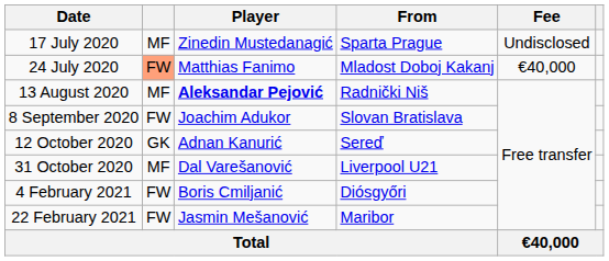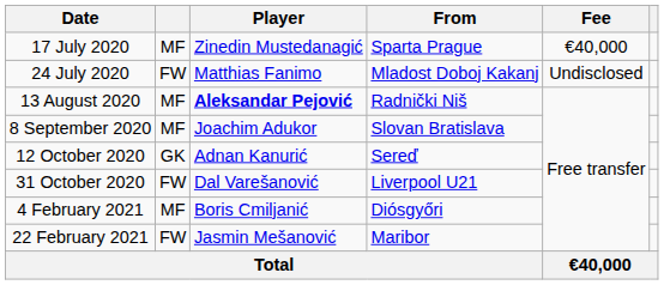 <table class="wikitable" style="text-align:center;">
 <tr>
 <th>Date</th>
 <th></th>
 <th>Player</th>
 <th>From</th>
 <th>Fee</th>
 <th></th>
 </tr>
 <tr>
 <td>17 July 2020</td>
 <td>MF</td>
 <td style="text-align:left"> <a href='#'>Zinedin Mustedanagić</a></td>
 <td style="text-align:left"> <a href='#'>Sparta Prague</a></td>
-<td>Undisclosed</td>
+<td>€40,000</td>
 <td></td>
 </tr>
 <tr>
 <td>24 July 2020</td>
-<td style="background: lightsalmon;">FW</td>
+<td>FW</td>
 <td style="text-align:left"> <a href='#'>Matthias Fanimo</a></td>
 <td style="text-align:left"> <a href='#'>Mladost Doboj Kakanj</a></td>
-<td>€40,000</td>
+<td>Undisclosed</td>
 <td></td>
 </tr>
 <tr>
 <td>13 August 2020</td>
 <td>MF</td>
 <td style="text-align:left"><strong> <a href='#'>Aleksandar Pejović</a></strong></td>
 <td style="text-align:left"> <a href='#'>Radnički Niš</a></td>
 <td rowspan=6>Free transfer</td>
 <td></td>
 </tr>
 <tr>
 <td>8 September 2020</td>
-<td>FW</td>
+<td>MF</td>
 <td style="text-align:left"> <a href='#'>Joachim Adukor</a></td>
 <td style="text-align:left"> <a href='#'>Slovan Bratislava</a></td>
 <td></td>
 </tr>
 <tr>
 <td>12 October 2020</td>
 <td>GK</td>
 <td style="text-align:left"> <a href='#'>Adnan Kanurić</a></td>
 <td style="text-align:left"> <a href='#'>Sereď</a></td>
 <td></td>
 </tr>
 <tr>
 <td>31 October 2020</td>
-<td>MF</td>
+<td>FW</td>
 <td style="text-align:left"> <a href='#'>Dal Varešanović</a></td>
 <td style="text-align:left"> <a href='#'>Liverpool U21</a></td>
 <td></td>
 </tr>
 <tr>
 <td>4 February 2021</td>
-<td>FW</td>
+<td>MF</td>
 <td style="text-align:left"> <a href='#'>Boris Cmiljanić</a></td>
 <td style="text-align:left"> <a href='#'>Diósgyőri</a></td>
 <td></td>
 </tr>
 <tr>
 <td>22 February 2021</td>
 <td>FW</td>
 <td style="text-align:left"> <a href='#'>Jasmin Mešanović</a></td>
 <td style="text-align:left"> <a href='#'>Maribor</a></td>
 <td></td>
 </tr>
 <tr>
 <th colspan=4>Total</th>
 <th colspan=2>€40,000</th>
 </tr>
 </table>
